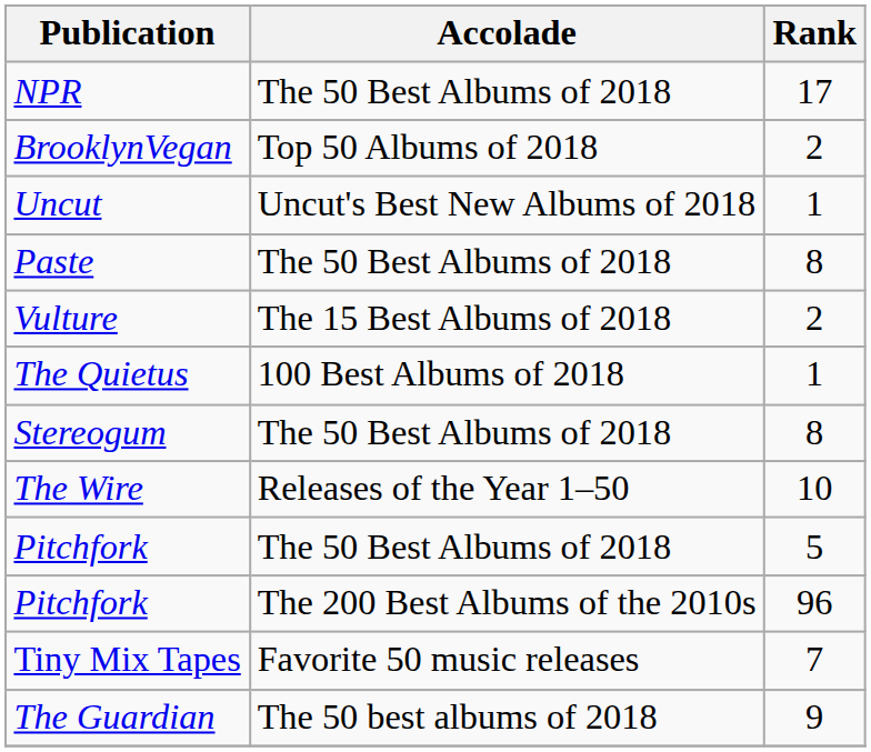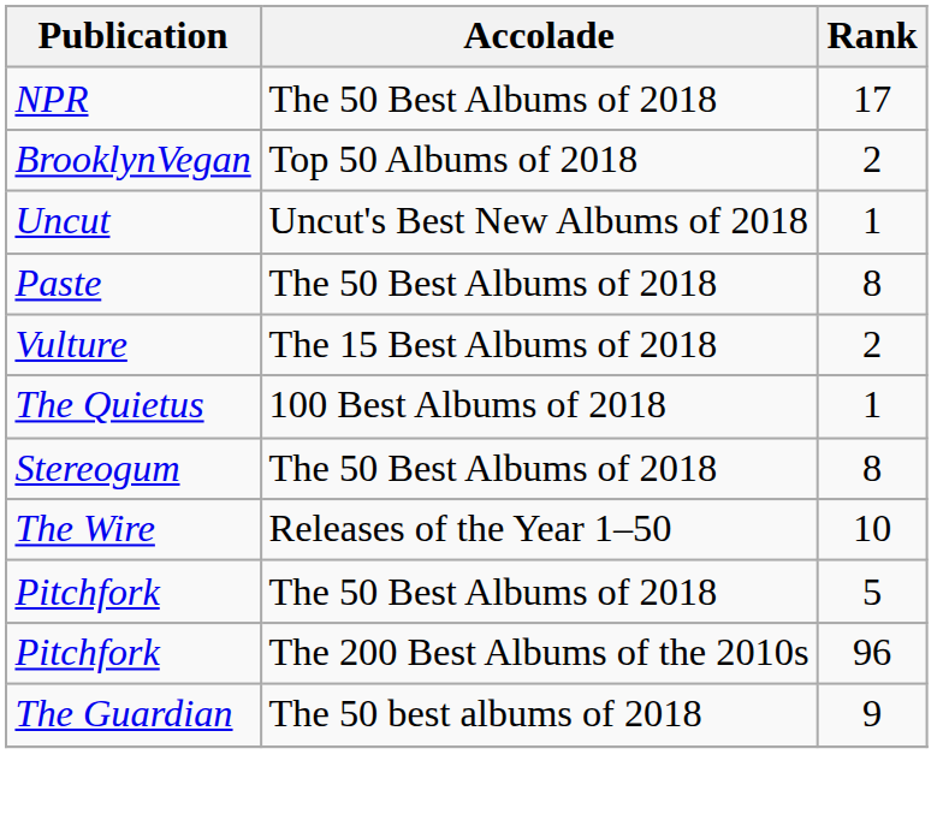 <table class="sortable wikitable">
 <tr>
 <th>Publication</th>
 <th>Accolade</th>
 <th>Rank</th>
 </tr>
 <tr>
 <td><em><a href='#'>NPR</a></em></td>
 <td>The 50 Best Albums of 2018</td>
 <td style="text-align:center;">17</td>
 </tr>
 <tr>
 <td><em><a href='#'>BrooklynVegan</a></em></td>
 <td>Top 50 Albums of 2018</td>
 <td style="text-align:center;">2</td>
 </tr>
 <tr>
 <td><em><a href='#'>Uncut</a></em></td>
 <td>Uncut's Best New Albums of 2018</td>
 <td style="text-align:center;">1</td>
 </tr>
 <tr>
 <td><em><a href='#'>Paste</a></em></td>
 <td>The 50 Best Albums of 2018</td>
 <td style="text-align:center;">8</td>
 </tr>
 <tr>
 <td><em><a href='#'>Vulture</a></em></td>
 <td>The 15 Best Albums of 2018</td>
 <td style="text-align:center;">2</td>
 </tr>
 <tr>
 <td><em><a href='#'>The Quietus</a></em></td>
 <td>100 Best Albums of 2018</td>
 <td style="text-align:center;">1</td>
 </tr>
 <tr>
 <td><em><a href='#'>Stereogum</a></em></td>
 <td>The 50 Best Albums of 2018</td>
 <td style="text-align:center;">8</td>
 </tr>
 <tr>
 <td><em><a href='#'>The Wire</a></em></td>
 <td>Releases of the Year 1–50</td>
 <td style="text-align:center;">10</td>
 </tr>
 <tr>
 <td><em><a href='#'>Pitchfork</a></em></td>
 <td>The 50 Best Albums of 2018</td>
 <td style="text-align:center;">5</td>
 </tr>
 <tr>
 <td><em><a href='#'>Pitchfork</a></em></td>
 <td>The 200 Best Albums of the 2010s</td>
 <td style="text-align:center;">96</td>
 </tr>
 <tr>
-<td><a href='#'>Tiny Mix Tapes</a></td>
-<td>Favorite 50 music releases</td>
-<td style="text-align:center;">7</td>
-</tr>
-<tr>
 <td><em><a href='#'>The Guardian</a></em></td>
 <td>The 50 best albums of 2018</td>
 <td style="text-align:center;">9</td>
 </tr>
 <tr>
 </tr>
 </table>
